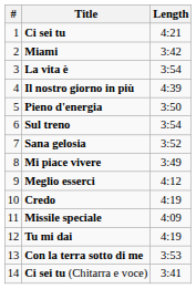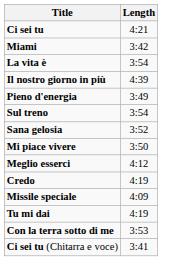 <table class="wikitable">
 <tr>
-<th>#</th>
 <th>Title</th>
 <th>Length</th>
 </tr>
 <tr>
-<td align="right">1</td>
 <td align="left"><strong>Ci sei tu</strong></td>
 <td align="center">4:21</td>
 </tr>
 <tr>
-<td align="right">2</td>
 <td align="left"><strong>Miami</strong></td>
 <td align="center">3:42</td>
 </tr>
 <tr>
-<td align="right">3</td>
 <td align="left"><strong>La vita è</strong></td>
 <td align="center">3:54</td>
 </tr>
 <tr>
-<td align="right">4</td>
 <td align="left"><strong>Il nostro giorno in più</strong></td>
 <td align="center">4:39</td>
 </tr>
 <tr>
-<td align="right">5</td>
 <td align="left"><strong>Pieno d'energia</strong></td>
-<td align="center">3:50</td>
+<td align="center">3:49</td>
 </tr>
 <tr>
-<td align="right">6</td>
 <td align="left"><strong>Sul treno</strong></td>
 <td align="center">3:54</td>
 </tr>
 <tr>
-<td align="right">7</td>
 <td align="left"><strong>Sana gelosia</strong></td>
 <td align="center">3:52</td>
 </tr>
 <tr>
-<td align="right">8</td>
 <td align="left"><strong>Mi piace vivere</strong></td>
-<td align="center">3:49</td>
+<td align="center">3:50</td>
 </tr>
 <tr>
-<td align="right">9</td>
 <td align="left"><strong>Meglio esserci</strong></td>
 <td align="center">4:12</td>
 </tr>
 <tr>
-<td>10</td>
 <td align="left"><strong>Credo</strong></td>
 <td align="center">4:19</td>
 </tr>
 <tr>
-<td>11</td>
 <td align="left"><strong>Missile speciale</strong></td>
 <td align="center">4:09</td>
 </tr>
 <tr>
-<td>12</td>
 <td align="left"><strong>Tu mi dai</strong></td>
 <td align="center">4:19</td>
 </tr>
 <tr>
-<td>13</td>
 <td align="left"><strong>Con la terra sotto di me</strong></td>
 <td align="center">3:53</td>
 </tr>
 <tr>
-<td>14</td>
 <td align="left"><strong>Ci sei tu</strong> (Chitarra e voce)</td>
 <td align="center">3:41</td>
 </tr>
 </table>
